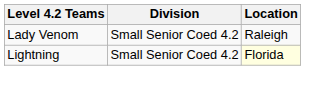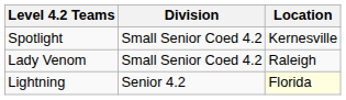 <table class="wikitable">
 <tr>
 <th>Level 4.2 Teams</th>
 <th>Division</th>
 <th>Location</th>
+</tr>
+<tr>
+<td>Spotlight</td>
+<td>Small Senior Coed 4.2</td>
+<td>Kernesville</td>
 </tr>
 <tr>
 <td>Lady Venom</td>
 <td>Small Senior Coed 4.2</td>
 <td>Raleigh</td>
 </tr>
 <tr>
 <td>Lightning</td>
-<td>Small Senior Coed 4.2</td>
+<td>Senior 4.2</td>
 <td style="background: lightyellow;">Florida</td>
 </tr>
 </table>
